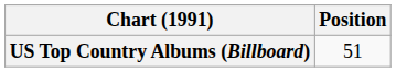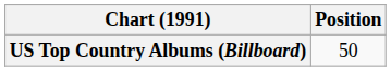 <table class="wikitable plainrowheaders" style="text-align:center">
 <tr>
 <th scope="col">Chart (1991)</th>
 <th scope="col">Position</th>
 </tr>
 <tr>
 <th scope="row">US Top Country Albums (<em>Billboard</em>)</th>
-<td>51</td>
+<td>50</td>
 </tr>
 </table>
